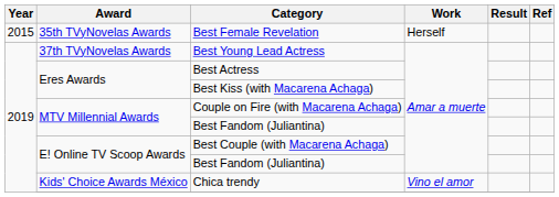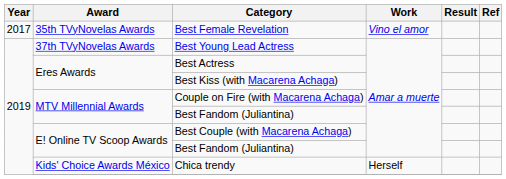 <table class="wikitable">
 <tr>
 <th>Year</th>
 <th>Award</th>
 <th>Category</th>
 <th>Work</th>
 <th>Result</th>
 <th>Ref</th>
 </tr>
 <tr>
-<td>2015</td>
+<td>2017</td>
 <td><a href='#'>35th TVyNovelas Awards</a></td>
 <td><a href='#'>Best Female Revelation</a></td>
-<td>Herself</td>
+<td><em><a href='#'>Vino el amor</a></em></td>
 <td></td>
 <td></td>
 </tr>
 <tr>
 <td rowspan="10">2019</td>
 <td><a href='#'>37th TVyNovelas Awards</a></td>
 <td><a href='#'>Best Young Lead Actress</a></td>
 <td rowspan="7"><em><a href='#'>Amar a muerte</a></em></td>
 <td></td>
 <td></td>
 </tr>
 <tr>
 <td rowspan="2">Eres Awards</td>
 <td>Best Actress</td>
 <td></td>
 <td></td>
 </tr>
 <tr>
 <td>Best Kiss (with <a href='#'>Macarena Achaga</a>)</td>
 <td></td>
 <td></td>
 </tr>
 <tr>
 <td rowspan="2"><a href='#'>MTV Millennial Awards</a></td>
 <td>Couple on Fire (with <a href='#'>Macarena Achaga</a>)</td>
 <td></td>
 <td></td>
 </tr>
 <tr>
 <td>Best Fandom (Juliantina)</td>
 <td></td>
 <td></td>
 </tr>
 <tr>
 <td rowspan="2">E! Online TV Scoop Awards</td>
 <td>Best Couple (with <a href='#'>Macarena Achaga</a>)</td>
 <td></td>
 <td></td>
 </tr>
 <tr>
 <td>Best Fandom (Juliantina)</td>
 <td></td>
 <td></td>
 </tr>
 <tr>
 <td><a href='#'>Kids' Choice Awards México</a></td>
 <td>Chica trendy</td>
-<td><em><a href='#'>Vino el amor</a></em></td>
+<td>Herself</td>
 <td></td>
 <td></td>
 </tr>
 <tr>
 </tr>
 </table>
